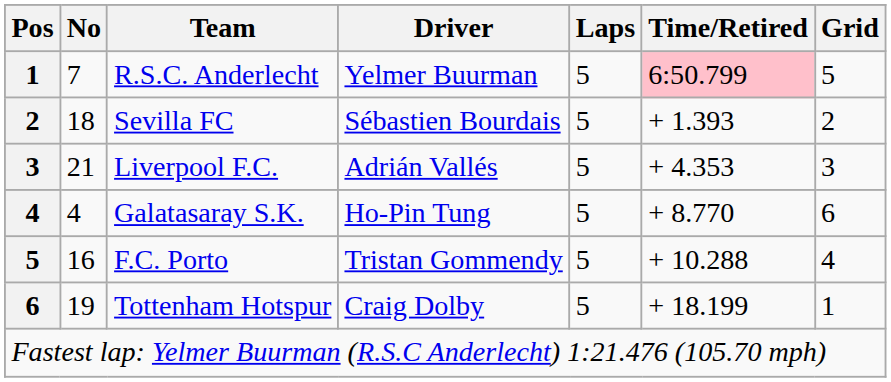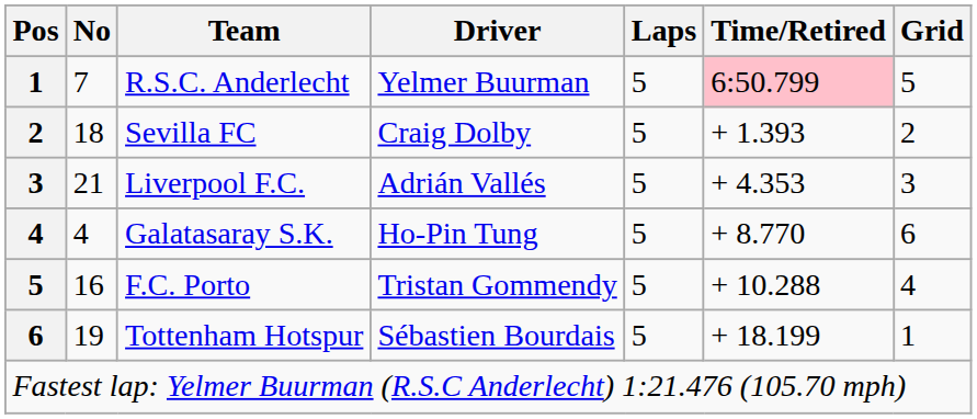 <table class="wikitable" style="font-size: 95%">
 <tr>
 <th>Pos</th>
 <th>No</th>
 <th>Team</th>
 <th>Driver</th>
 <th>Laps</th>
 <th>Time/Retired</th>
 <th>Grid</th>
 </tr>
 <tr>
 <th>1</th>
 <td>7</td>
 <td> <a href='#'>R.S.C. Anderlecht</a></td>
 <td> <a href='#'>Yelmer Buurman</a></td>
 <td>5</td>
 <td style="background: pink;">6:50.799</td>
 <td>5</td>
 </tr>
 <tr>
 <th>2</th>
 <td>18</td>
 <td> <a href='#'>Sevilla FC</a></td>
-<td> <a href='#'>Sébastien Bourdais</a></td>
+<td> <a href='#'>Craig Dolby</a></td>
 <td>5</td>
 <td>+ 1.393</td>
 <td>2</td>
 </tr>
 <tr>
 <th>3</th>
 <td>21</td>
 <td> <a href='#'>Liverpool F.C.</a></td>
 <td> <a href='#'>Adrián Vallés</a></td>
 <td>5</td>
 <td>+ 4.353</td>
 <td>3</td>
 </tr>
 <tr>
 <th>4</th>
 <td>4</td>
 <td> <a href='#'>Galatasaray S.K.</a></td>
 <td> <a href='#'>Ho-Pin Tung</a></td>
 <td>5</td>
 <td>+ 8.770</td>
 <td>6</td>
 </tr>
 <tr>
 <th>5</th>
 <td>16</td>
 <td> <a href='#'>F.C. Porto</a></td>
 <td> <a href='#'>Tristan Gommendy</a></td>
 <td>5</td>
 <td>+ 10.288</td>
 <td>4</td>
 </tr>
 <tr>
 <th>6</th>
 <td>19</td>
 <td> <a href='#'>Tottenham Hotspur</a></td>
-<td> <a href='#'>Craig Dolby</a></td>
+<td> <a href='#'>Sébastien Bourdais</a></td>
 <td>5</td>
 <td>+ 18.199</td>
 <td>1</td>
 </tr>
 <tr>
 <td colspan=8><em>Fastest lap: <a href='#'>Yelmer Buurman</a> (<a href='#'>R.S.C Anderlecht</a>) 1:21.476 (105.70 mph)</em></td>
 </tr>
 </table>
